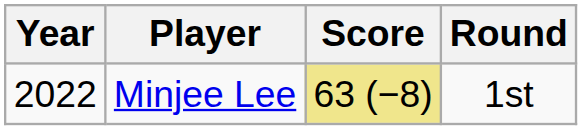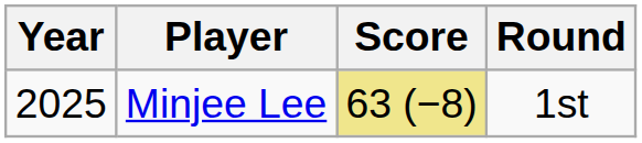 <table class="wikitable">
 <tr>
 <th>Year</th>
 <th>Player</th>
 <th>Score</th>
 <th>Round</th>
 </tr>
 <tr>
-<td>2022</td>
+<td>2025</td>
 <td><a href='#'>Minjee Lee</a></td>
 <td style="background: khaki;">63 (−8)</td>
 <td align=center>1st</td>
 </tr>
 </table>
